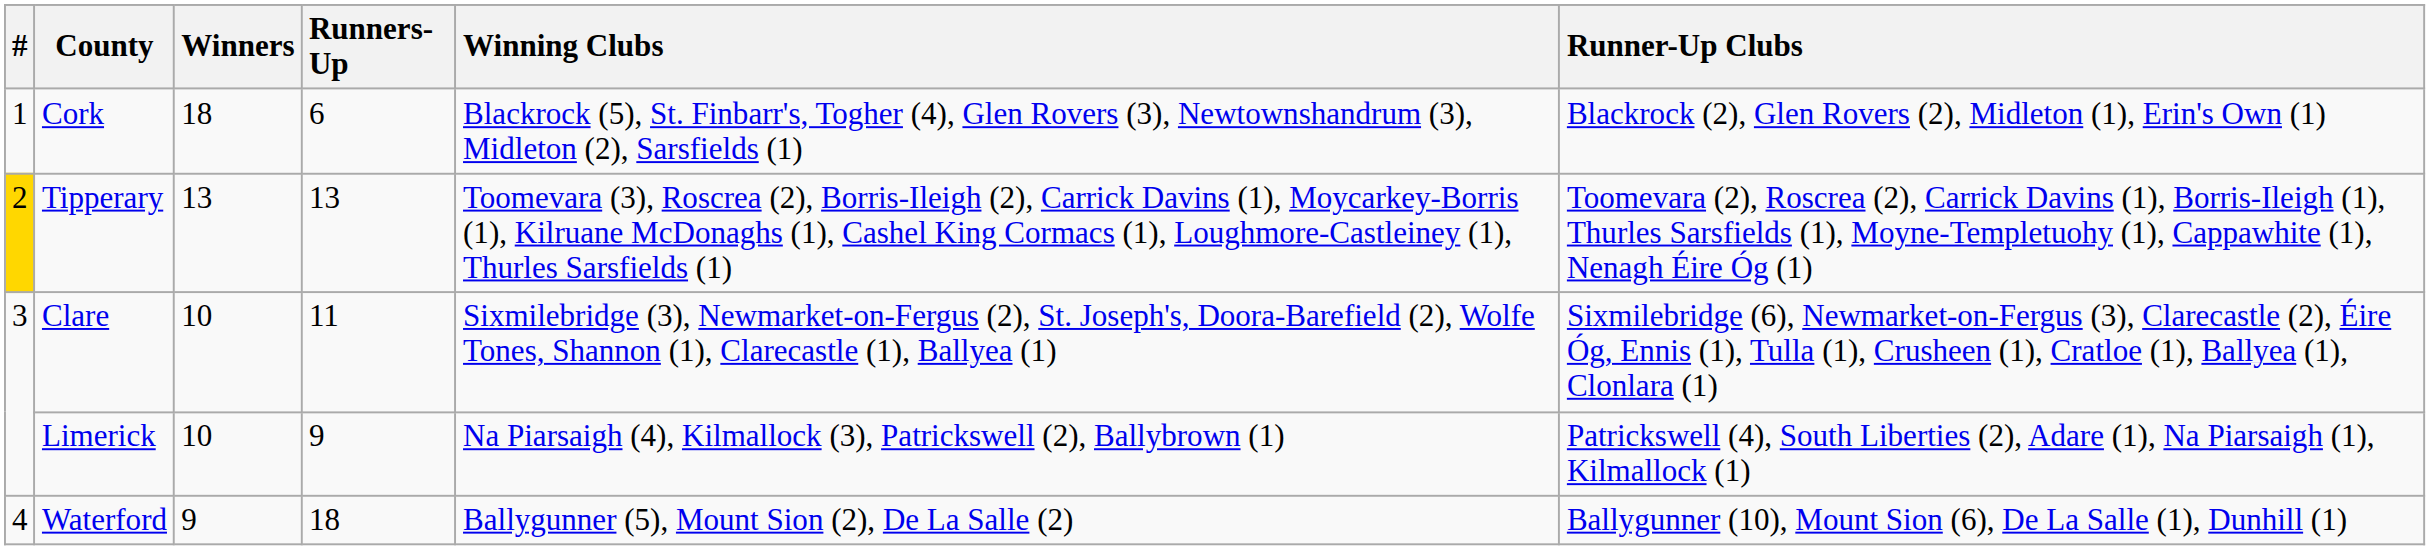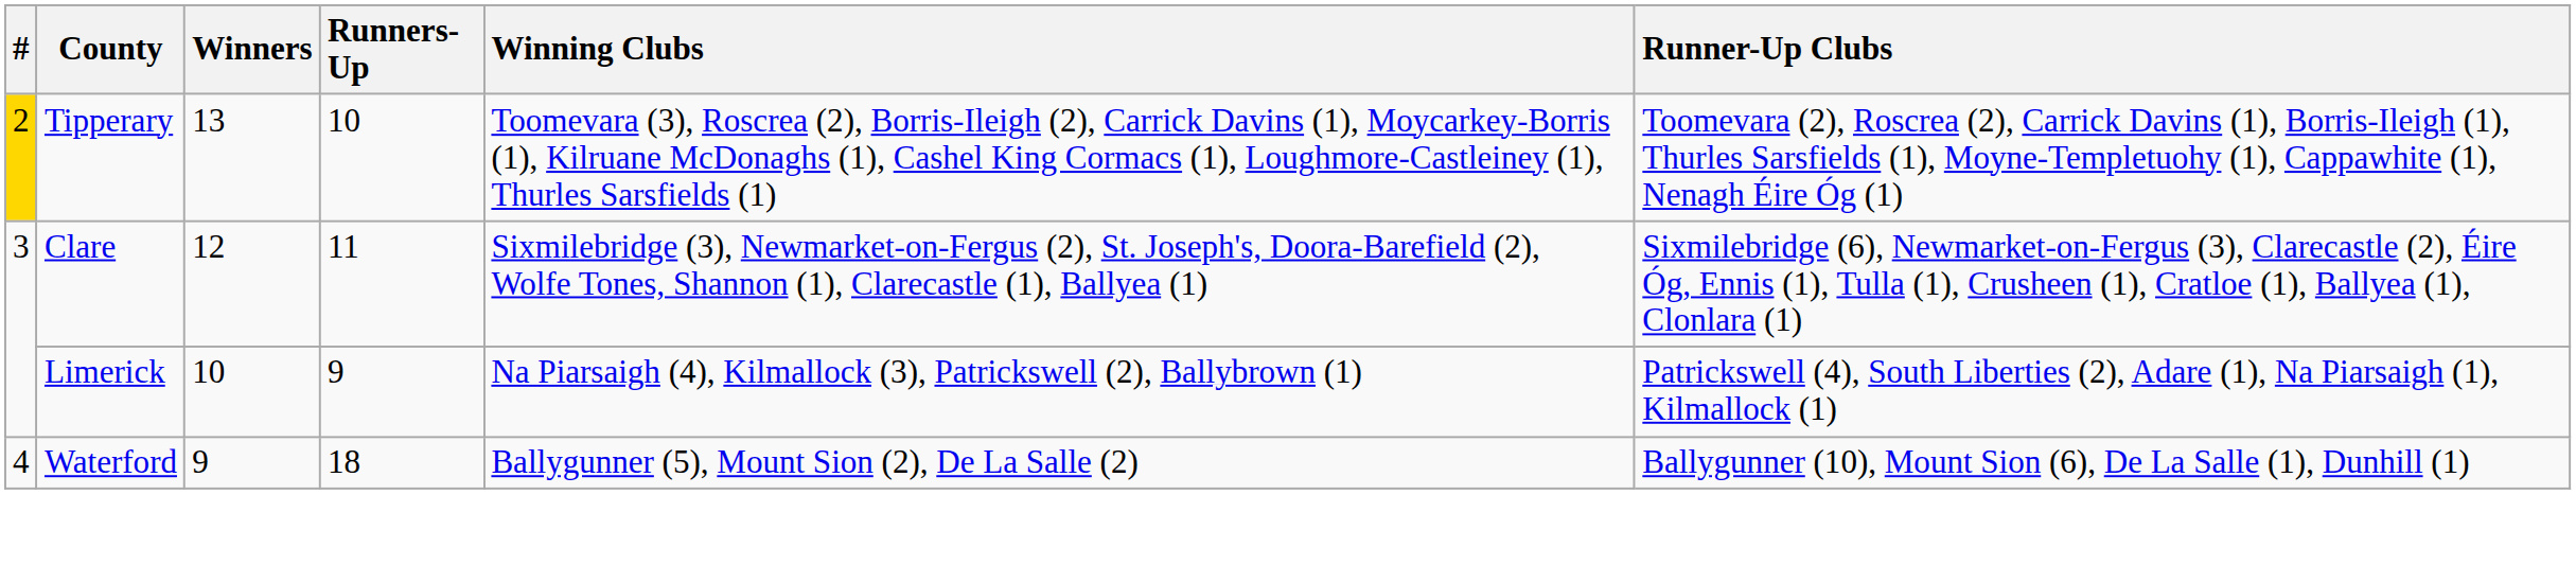 <table class="wikitable">
 <tr>
 <th>#</th>
 <th>County</th>
 <th style="text-align:left">Winners</th>
 <th style="text-align:left">Runners-Up</th>
 <th style="text-align:left">Winning Clubs</th>
 <th style="text-align:left">Runner-Up Clubs</th>
 </tr>
 <tr style="vertical-align:top">
-<td>1</td>
-<td> <a href='#'>Cork</a></td>
-<td>18</td>
-<td>6</td>
-<td><a href='#'>Blackrock</a> (5), <a href='#'>St. Finbarr's, Togher</a> (4), <a href='#'>Glen Rovers</a> (3), <a href='#'>Newtownshandrum</a> (3), <a href='#'>Midleton</a> (2),  <a href='#'>Sarsfields</a> (1)</td>
-<td><a href='#'>Blackrock</a> (2), <a href='#'>Glen Rovers</a> (2), <a href='#'>Midleton</a> (1), <a href='#'>Erin's Own</a> (1)</td>
-</tr>
-<tr style="vertical-align:top">
 <td style="background: gold;">2</td>
 <td> <a href='#'>Tipperary</a></td>
 <td>13</td>
-<td>13</td>
+<td>10</td>
 <td><a href='#'>Toomevara</a> (3), <a href='#'>Roscrea</a> (2), <a href='#'>Borris-Ileigh</a> (2), <a href='#'>Carrick Davins</a> (1), <a href='#'>Moycarkey-Borris</a> (1), <a href='#'>Kilruane McDonaghs</a> (1), <a href='#'>Cashel King Cormacs</a> (1), <a href='#'>Loughmore-Castleiney</a> (1), <a href='#'>Thurles Sarsfields</a> (1)</td>
 <td><a href='#'>Toomevara</a> (2), <a href='#'>Roscrea</a> (2), <a href='#'>Carrick Davins</a> (1), <a href='#'>Borris-Ileigh</a> (1), <a href='#'>Thurles Sarsfields</a> (1), <a href='#'>Moyne-Templetuohy</a> (1), <a href='#'>Cappawhite</a> (1), <a href='#'>Nenagh Éire Óg</a> (1)</td>
 </tr>
 <tr style="vertical-align:top">
 <td rowspan="2">3</td>
 <td> <a href='#'>Clare</a></td>
-<td>10</td>
+<td>12</td>
 <td>11</td>
 <td><a href='#'>Sixmilebridge</a> (3), <a href='#'>Newmarket-on-Fergus</a> (2), <a href='#'>St. Joseph's, Doora-Barefield</a> (2), <a href='#'>Wolfe Tones, Shannon</a> (1), <a href='#'>Clarecastle</a> (1), <a href='#'>Ballyea</a> (1)</td>
 <td><a href='#'>Sixmilebridge</a> (6), <a href='#'>Newmarket-on-Fergus</a> (3), <a href='#'>Clarecastle</a> (2), <a href='#'>Éire Óg, Ennis</a> (1), <a href='#'>Tulla</a> (1), <a href='#'>Crusheen</a> (1), <a href='#'>Cratloe</a> (1), <a href='#'>Ballyea</a> (1), <a href='#'>Clonlara</a> (1)</td>
 </tr>
 <tr style="vertical-align:top">
 <td> <a href='#'>Limerick</a></td>
 <td>10</td>
 <td>9</td>
 <td><a href='#'>Na Piarsaigh</a> (4), <a href='#'>Kilmallock</a> (3), <a href='#'>Patrickswell</a> (2), <a href='#'>Ballybrown</a> (1)</td>
 <td><a href='#'>Patrickswell</a> (4), <a href='#'>South Liberties</a> (2), <a href='#'>Adare</a> (1), <a href='#'>Na Piarsaigh</a> (1), <a href='#'>Kilmallock</a> (1)</td>
 </tr>
 <tr style="vertical-align:top">
 <td>4</td>
 <td> <a href='#'>Waterford</a></td>
 <td>9</td>
 <td>18</td>
 <td><a href='#'>Ballygunner</a> (5), <a href='#'>Mount Sion</a> (2), <a href='#'>De La Salle</a> (2)</td>
 <td><a href='#'>Ballygunner</a> (10), <a href='#'>Mount Sion</a> (6), <a href='#'>De La Salle</a> (1), <a href='#'>Dunhill</a> (1)</td>
 </tr>
 </table>
